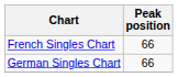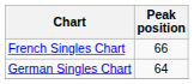 <table class="wikitable">
 <tr>
 <th>Chart</th>
 <th>Peak<br>position</th>
 </tr>
 <tr>
 <td><a href='#'>French Singles Chart</a></td>
 <td align="center">66</td>
 </tr>
 <tr>
 <td><a href='#'>German Singles Chart</a></td>
-<td align="center">66</td>
+<td align="center">64</td>
 </tr>
 <tr>
 </tr>
 </table>
